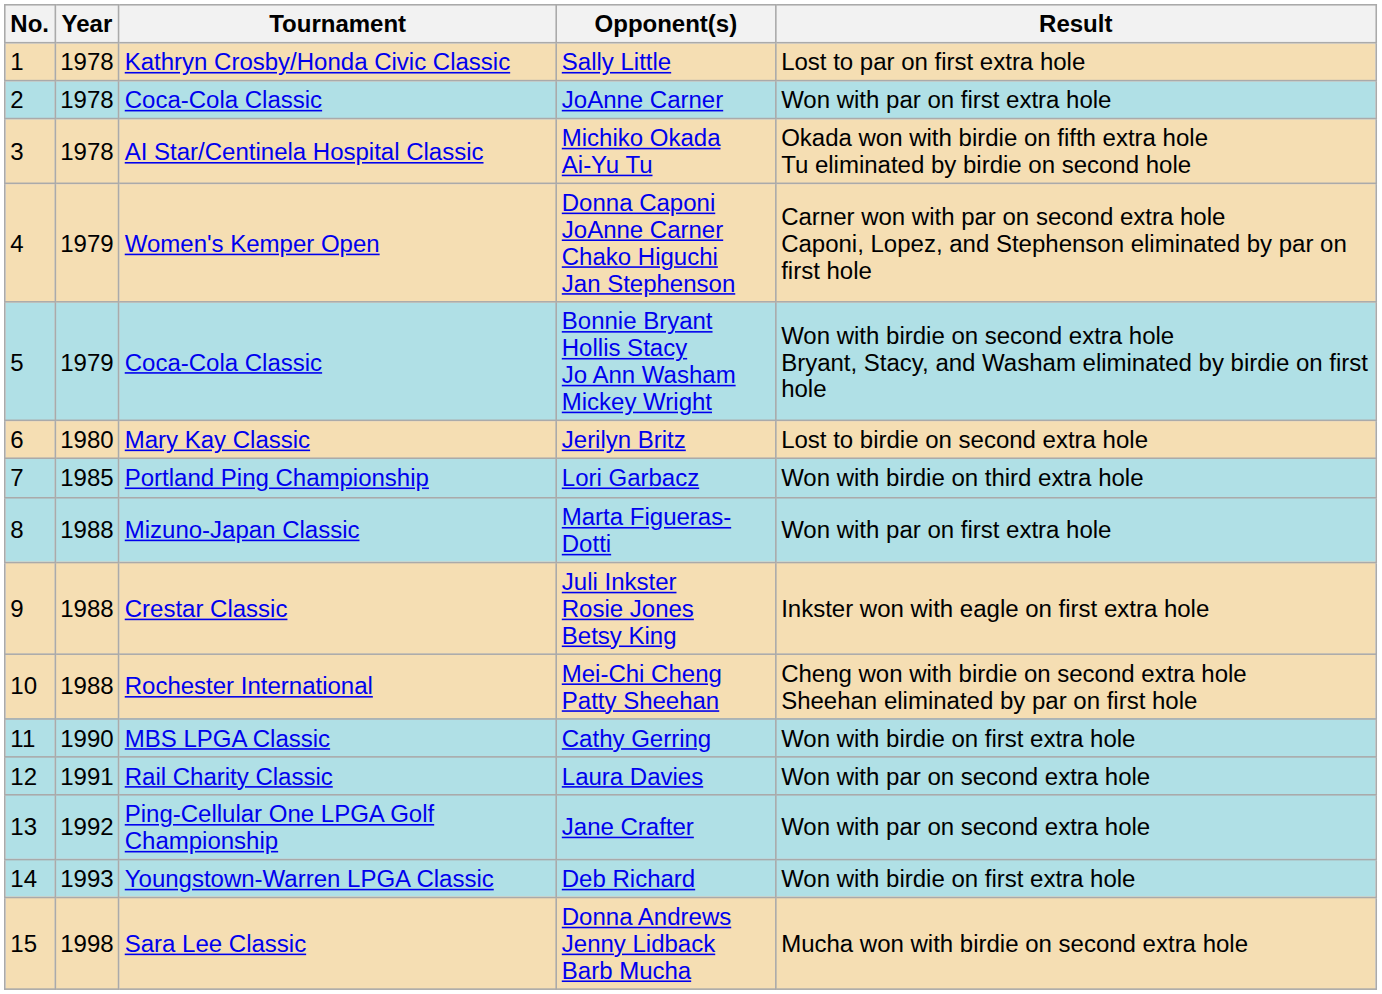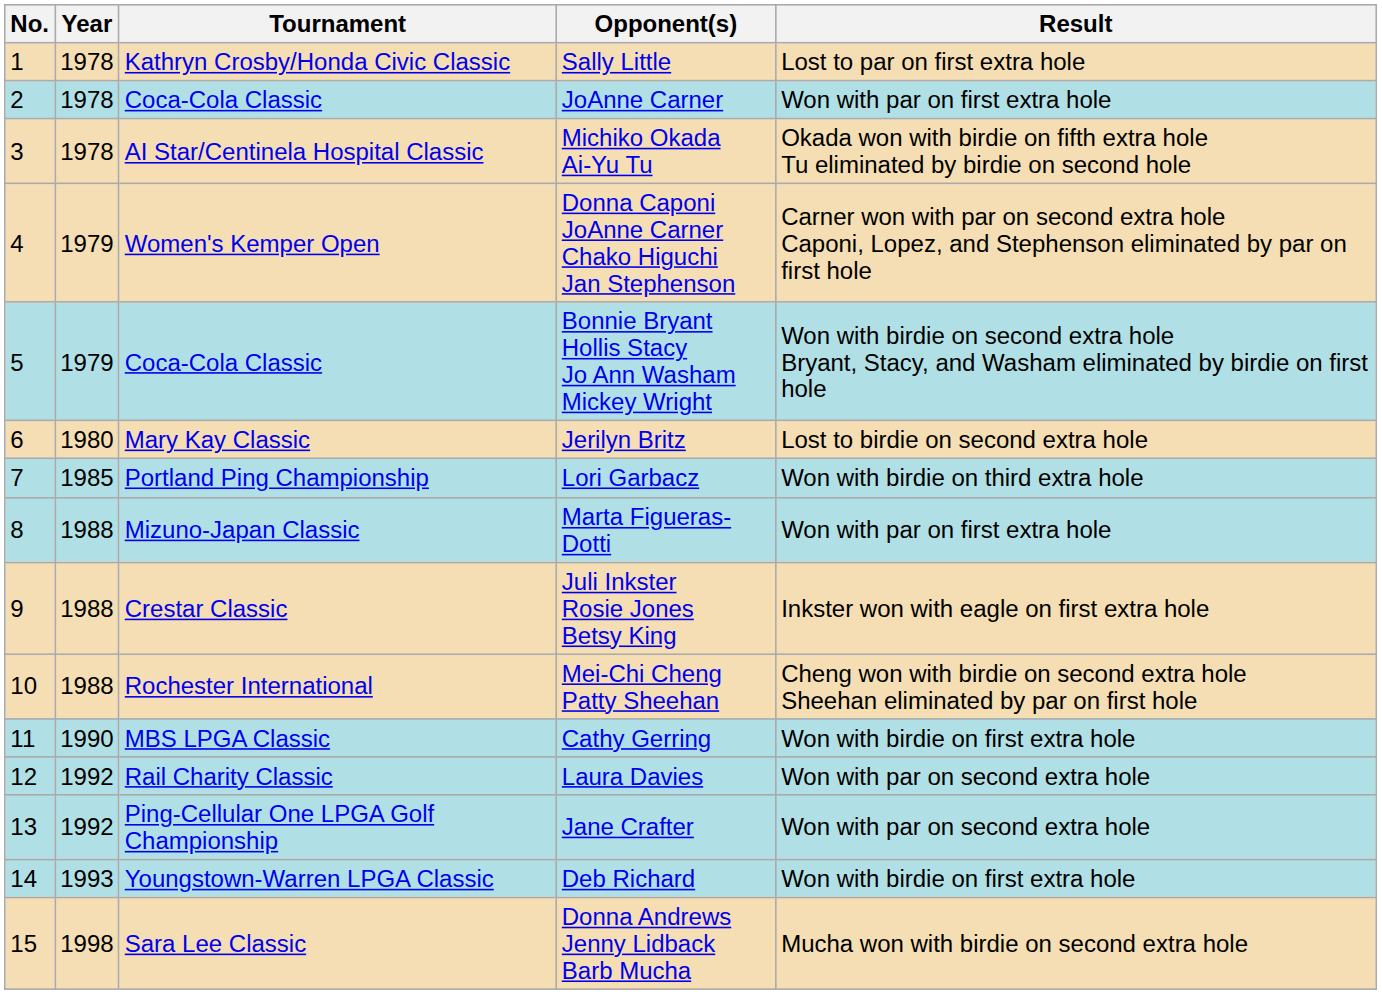 <table class="wikitable" style="font-size:95%;">
 <tr>
 <th>No.</th>
 <th>Year</th>
 <th>Tournament</th>
 <th>Opponent(s)</th>
 <th>Result</th>
 </tr>
 <tr style="background:#F5DEB3;">
 <td>1</td>
 <td>1978</td>
 <td><a href='#'>Kathryn Crosby/Honda Civic Classic</a></td>
 <td> <a href='#'>Sally Little</a></td>
 <td>Lost to par on first extra hole</td>
 </tr>
 <tr style="background:#B0E0E6;">
 <td>2</td>
 <td>1978</td>
 <td><a href='#'>Coca-Cola Classic</a></td>
 <td> <a href='#'>JoAnne Carner</a></td>
 <td>Won with par on first extra hole</td>
 </tr>
 <tr style="background:#F5DEB3;">
 <td>3</td>
 <td>1978</td>
 <td><a href='#'>AI Star/Centinela Hospital Classic</a></td>
 <td> <a href='#'>Michiko Okada</a><br> <a href='#'>Ai-Yu Tu</a></td>
 <td>Okada won with birdie on fifth extra hole<br>Tu eliminated by birdie on second hole</td>
 </tr>
 <tr style="background:#F5DEB3;">
 <td>4</td>
 <td>1979</td>
 <td><a href='#'>Women's Kemper Open</a></td>
 <td> <a href='#'>Donna Caponi</a><br> <a href='#'>JoAnne Carner</a><br> <a href='#'>Chako Higuchi</a><br> <a href='#'>Jan Stephenson</a></td>
 <td>Carner won with par on second extra hole<br>Caponi, Lopez, and Stephenson eliminated by par on first hole</td>
 </tr>
 <tr style="background:#B0E0E6;">
 <td>5</td>
 <td>1979</td>
 <td><a href='#'>Coca-Cola Classic</a></td>
 <td> <a href='#'>Bonnie Bryant</a><br> <a href='#'>Hollis Stacy</a><br> <a href='#'>Jo Ann Washam</a><br> <a href='#'>Mickey Wright</a></td>
 <td>Won with birdie on second extra hole<br>Bryant, Stacy, and Washam eliminated by birdie on first hole</td>
 </tr>
 <tr style="background:#F5DEB3;">
 <td>6</td>
 <td>1980</td>
 <td><a href='#'>Mary Kay Classic</a></td>
 <td> <a href='#'>Jerilyn Britz</a></td>
 <td>Lost to birdie on second extra hole</td>
 </tr>
 <tr style="background:#B0E0E6;">
 <td>7</td>
 <td>1985</td>
 <td><a href='#'>Portland Ping Championship</a></td>
 <td> <a href='#'>Lori Garbacz</a></td>
 <td>Won with birdie on third extra hole</td>
 </tr>
 <tr style="background:#B0E0E6;">
 <td>8</td>
 <td>1988</td>
 <td><a href='#'>Mizuno-Japan Classic</a></td>
 <td> <a href='#'>Marta Figueras-Dotti</a></td>
 <td>Won with par on first extra hole</td>
 </tr>
 <tr style="background:#F5DEB3;">
 <td>9</td>
 <td>1988</td>
 <td><a href='#'>Crestar Classic</a></td>
 <td> <a href='#'>Juli Inkster</a><br> <a href='#'>Rosie Jones</a><br> <a href='#'>Betsy King</a></td>
 <td>Inkster won with eagle on first extra hole</td>
 </tr>
 <tr style="background:#F5DEB3;">
 <td>10</td>
 <td>1988</td>
 <td><a href='#'>Rochester International</a></td>
 <td> <a href='#'>Mei-Chi Cheng</a><br> <a href='#'>Patty Sheehan</a></td>
 <td>Cheng won with birdie on second extra hole<br>Sheehan eliminated by par on first hole</td>
 </tr>
 <tr style="background:#B0E0E6;">
 <td>11</td>
 <td>1990</td>
 <td><a href='#'>MBS LPGA Classic</a></td>
 <td> <a href='#'>Cathy Gerring</a></td>
 <td>Won with birdie on first extra hole</td>
 </tr>
 <tr style="background:#B0E0E6;">
 <td>12</td>
-<td>1991</td>
+<td>1992</td>
 <td><a href='#'>Rail Charity Classic</a></td>
 <td> <a href='#'>Laura Davies</a></td>
 <td>Won with par on second extra hole</td>
 </tr>
 <tr style="background:#B0E0E6;">
 <td>13</td>
 <td>1992</td>
 <td><a href='#'>Ping-Cellular One LPGA Golf Championship</a></td>
 <td> <a href='#'>Jane Crafter</a></td>
 <td>Won with par on second extra hole</td>
 </tr>
 <tr style="background:#B0E0E6;">
 <td>14</td>
 <td>1993</td>
 <td><a href='#'>Youngstown-Warren LPGA Classic</a></td>
 <td> <a href='#'>Deb Richard</a></td>
 <td>Won with birdie on first extra hole</td>
 </tr>
 <tr style="background:#F5DEB3;">
 <td>15</td>
 <td>1998</td>
 <td><a href='#'>Sara Lee Classic</a></td>
 <td> <a href='#'>Donna Andrews</a><br> <a href='#'>Jenny Lidback</a><br> <a href='#'>Barb Mucha</a></td>
 <td>Mucha won with birdie on second extra hole</td>
 </tr>
 </table>
